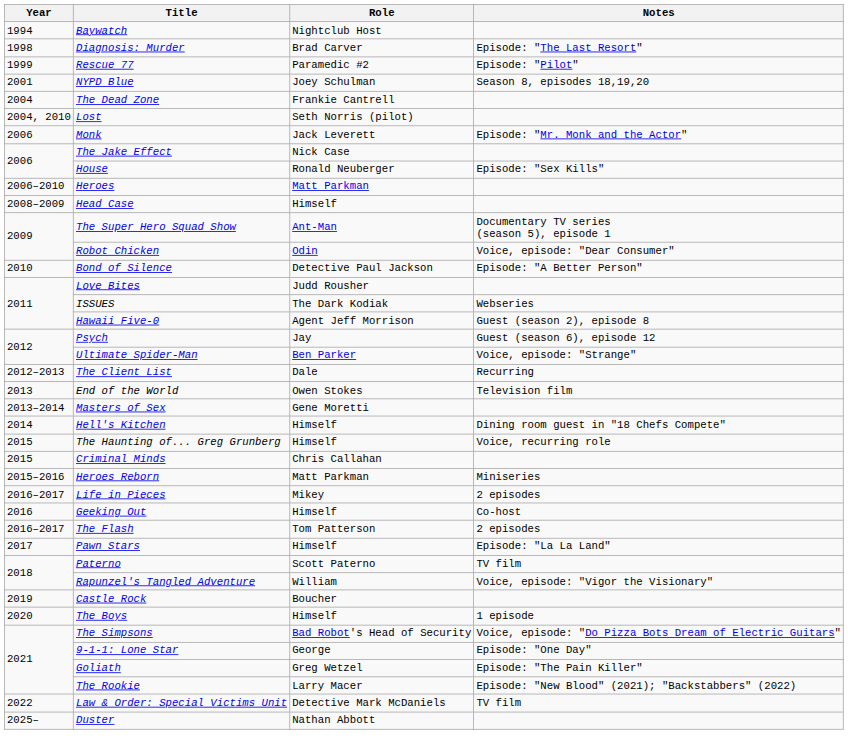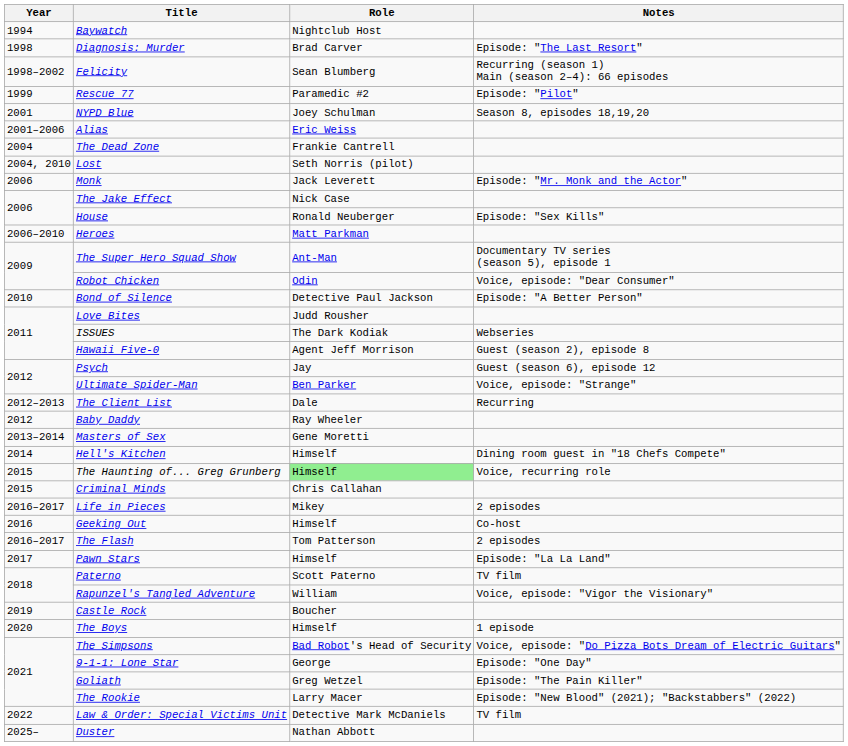 <table class="wikitable sortable">
 <tr>
 <th>Year</th>
 <th>Title</th>
 <th>Role</th>
 <th>Notes</th>
 </tr>
 <tr>
 <td>1994</td>
 <td><em><a href='#'>Baywatch</a></em></td>
 <td>Nightclub Host</td>
 <td></td>
 </tr>
 <tr>
 <td>1998</td>
 <td><em><a href='#'>Diagnosis: Murder</a></em></td>
 <td>Brad Carver</td>
 <td>Episode: "<a href='#'>The Last Resort</a>"</td>
 </tr>
 <tr>
+<td>1998–2002</td>
+<td><em><a href='#'>Felicity</a></em></td>
+<td>Sean Blumberg</td>
+<td>Recurring (season 1) <br> Main (season 2–4): 66 episodes</td>
+</tr>
+<tr>
 <td>1999</td>
 <td><em><a href='#'>Rescue 77</a></em></td>
 <td>Paramedic #2</td>
 <td>Episode: "<a href='#'>Pilot</a>"</td>
 </tr>
 <tr>
 <td>2001</td>
 <td><em><a href='#'>NYPD Blue</a></em></td>
 <td>Joey Schulman</td>
 <td>Season 8, episodes 18,19,20</td>
+</tr>
+<tr>
+<td>2001–2006</td>
+<td><em><a href='#'>Alias</a></em></td>
+<td><a href='#'>Eric Weiss</a></td>
+<td></td>
 </tr>
 <tr>
 <td>2004</td>
 <td><em><a href='#'>The Dead Zone</a></em></td>
 <td>Frankie Cantrell</td>
 <td></td>
 </tr>
 <tr>
 <td>2004, 2010</td>
 <td><em><a href='#'>Lost</a></em></td>
 <td>Seth Norris (pilot)</td>
 <td></td>
 </tr>
 <tr>
 <td>2006</td>
 <td><em><a href='#'>Monk</a></em></td>
 <td>Jack Leverett</td>
 <td>Episode: "<a href='#'>Mr. Monk and the Actor</a>"</td>
 </tr>
 <tr>
 <td rowspan=2>2006</td>
 <td><em><a href='#'>The Jake Effect</a></em></td>
 <td>Nick Case</td>
 <td></td>
 </tr>
 <tr>
 <td><em><a href='#'>House</a></em></td>
 <td>Ronald Neuberger</td>
 <td>Episode: "Sex Kills"</td>
 </tr>
 <tr>
 <td>2006–2010</td>
 <td><em><a href='#'>Heroes</a></em></td>
 <td><a href='#'>Matt Parkman</a></td>
-<td></td>
-</tr>
-<tr>
-<td>2008–2009</td>
-<td><em><a href='#'>Head Case</a></em></td>
-<td>Himself</td>
 <td></td>
 </tr>
 <tr>
 <td rowspan=2>2009</td>
 <td><em><a href='#'>The Super Hero Squad Show</a></em></td>
 <td><a href='#'>Ant-Man</a></td>
 <td>Documentary TV series<br>(season 5), episode 1</td>
 </tr>
 <tr>
 <td><em><a href='#'>Robot Chicken</a></em></td>
 <td><a href='#'>Odin</a></td>
 <td>Voice, episode: "Dear Consumer"</td>
 </tr>
 <tr>
 <td>2010</td>
 <td><em><a href='#'>Bond of Silence</a></em></td>
 <td>Detective Paul Jackson</td>
 <td>Episode: "A Better Person"</td>
 </tr>
 <tr>
 <td rowspan=3>2011</td>
 <td><em><a href='#'>Love Bites</a></em></td>
 <td>Judd Rousher</td>
 <td></td>
 </tr>
 <tr>
 <td><em>ISSUES</em></td>
 <td>The Dark Kodiak</td>
 <td>Webseries</td>
 </tr>
 <tr>
 <td><em><a href='#'>Hawaii Five-0</a></em></td>
 <td>Agent Jeff Morrison</td>
 <td>Guest (season 2), episode 8</td>
 </tr>
 <tr>
 <td rowspan=2>2012</td>
 <td><em><a href='#'>Psych</a></em></td>
 <td>Jay</td>
 <td>Guest (season 6), episode 12</td>
 </tr>
 <tr>
 <td><em><a href='#'>Ultimate Spider-Man</a></em></td>
 <td><a href='#'>Ben Parker</a></td>
 <td>Voice, episode: "Strange"</td>
 </tr>
 <tr>
 <td>2012–2013</td>
 <td><em><a href='#'>The Client List</a></em></td>
 <td>Dale</td>
 <td>Recurring</td>
 </tr>
 <tr>
-<td>2013</td>
-<td><em>End of the World</em></td>
-<td>Owen Stokes</td>
-<td>Television film</td>
+<td>2012</td>
+<td><em><a href='#'>Baby Daddy</a></em></td>
+<td>Ray Wheeler</td>
+<td></td>
 </tr>
 <tr>
 <td>2013–2014</td>
 <td><em><a href='#'>Masters of Sex</a></em></td>
 <td>Gene Moretti</td>
 <td></td>
 </tr>
 <tr>
 <td>2014</td>
 <td><em><a href='#'>Hell's Kitchen</a></em></td>
 <td>Himself</td>
 <td>Dining room guest in "18 Chefs Compete"</td>
 </tr>
 <tr>
 <td>2015</td>
 <td><em>The Haunting of... Greg Grunberg</em></td>
-<td>Himself</td>
+<td style="background: lightgreen;">Himself</td>
 <td>Voice, recurring role</td>
 </tr>
 <tr>
 <td>2015</td>
 <td><em><a href='#'>Criminal Minds</a></em></td>
 <td>Chris Callahan</td>
 <td></td>
-</tr>
-<tr>
-<td>2015–2016</td>
-<td><em><a href='#'>Heroes Reborn</a></em></td>
-<td>Matt Parkman</td>
-<td>Miniseries</td>
 </tr>
 <tr>
 <td>2016–2017</td>
 <td><em><a href='#'>Life in Pieces</a></em></td>
 <td>Mikey</td>
 <td>2 episodes</td>
 </tr>
 <tr>
 <td>2016</td>
 <td><em><a href='#'>Geeking Out</a></em></td>
 <td>Himself</td>
 <td>Co-host</td>
 </tr>
 <tr>
 <td>2016–2017</td>
 <td><em><a href='#'>The Flash</a></em></td>
 <td>Tom Patterson</td>
 <td>2 episodes</td>
 </tr>
 <tr>
 <td>2017</td>
 <td><em><a href='#'>Pawn Stars</a></em></td>
 <td>Himself</td>
 <td>Episode: "La La Land"</td>
 </tr>
 <tr>
 <td rowspan=2>2018</td>
 <td><em><a href='#'>Paterno</a></em></td>
 <td>Scott Paterno</td>
 <td>TV film</td>
 </tr>
 <tr>
 <td><em><a href='#'>Rapunzel's Tangled Adventure</a></em></td>
 <td>William</td>
 <td>Voice, episode: "Vigor the Visionary"</td>
 </tr>
 <tr>
 <td>2019</td>
 <td><em><a href='#'>Castle Rock</a></em></td>
 <td>Boucher</td>
 <td></td>
 </tr>
 <tr>
 <td>2020</td>
 <td><em><a href='#'>The Boys</a></em></td>
 <td>Himself</td>
 <td>1 episode</td>
 </tr>
 <tr>
 <td rowspan=4>2021</td>
 <td><em><a href='#'>The Simpsons</a></em></td>
 <td><a href='#'>Bad Robot</a>'s Head of Security</td>
 <td>Voice, episode: "<a href='#'>Do Pizza Bots Dream of Electric Guitars</a>"</td>
 </tr>
 <tr>
 <td><em><a href='#'>9-1-1: Lone Star</a></em></td>
 <td>George</td>
 <td>Episode: "One Day"</td>
 </tr>
 <tr>
 <td><em><a href='#'>Goliath</a></em></td>
 <td>Greg Wetzel</td>
 <td>Episode: "The Pain Killer"</td>
 </tr>
 <tr>
 <td><em><a href='#'>The Rookie</a></em></td>
 <td>Larry Macer</td>
 <td>Episode: "New Blood" (2021); "Backstabbers" (2022)</td>
 </tr>
 <tr>
 <td rowspan=1>2022</td>
 <td><em><a href='#'>Law & Order: Special Victims Unit</a></em></td>
 <td>Detective Mark McDaniels</td>
 <td>TV film</td>
 </tr>
 <tr>
 <td rowspan=1>2025–</td>
 <td><em><a href='#'>Duster</a></em></td>
 <td>Nathan Abbott</td>
 <td></td>
 </tr>
 </table>
